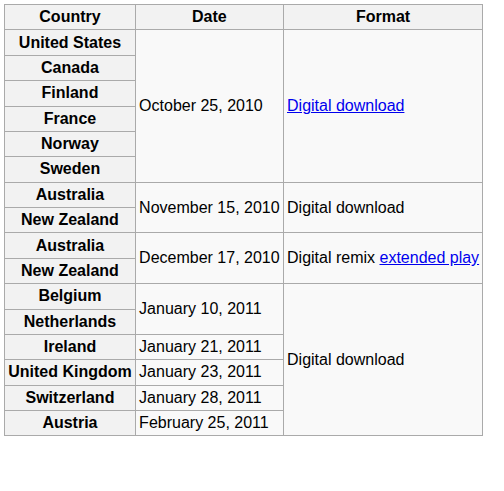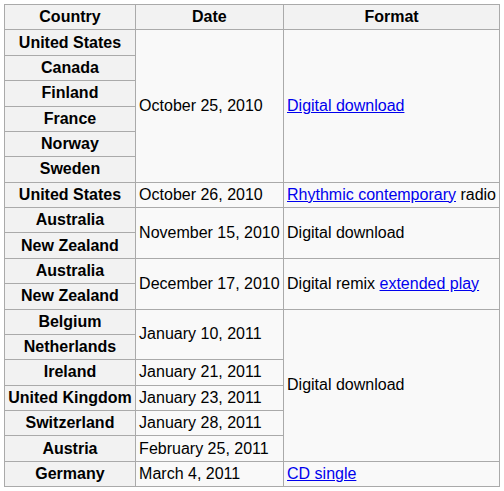 <table class="wikitable plainrowheaders">
 <tr>
 <th scope="col">Country</th>
 <th scope="col">Date</th>
 <th scope="col">Format</th>
 </tr>
 <tr>
 <th scope="row">United States</th>
 <td rowspan="6">October 25, 2010</td>
 <td rowspan="6"><a href='#'>Digital download</a></td>
 </tr>
 <tr>
 <th scope="row">Canada</th>
 </tr>
 <tr>
 <th scope="row">Finland</th>
 </tr>
 <tr>
 <th scope="row">France</th>
 </tr>
 <tr>
 <th scope="row">Norway</th>
 </tr>
 <tr>
 <th scope="row">Sweden</th>
+</tr>
+<tr>
+<th scope="row">United States</th>
+<td>October 26, 2010</td>
+<td><a href='#'>Rhythmic contemporary</a> radio</td>
 </tr>
 <tr>
 <th scope="row">Australia</th>
 <td rowspan="2">November 15, 2010</td>
 <td rowspan="2">Digital download</td>
 </tr>
 <tr>
 <th scope="row">New Zealand</th>
 </tr>
 <tr>
 <th scope="row">Australia</th>
 <td rowspan="2">December 17, 2010</td>
 <td rowspan="2">Digital remix <a href='#'>extended play</a></td>
 </tr>
 <tr>
 <th scope="row">New Zealand</th>
 </tr>
 <tr>
 <th scope="row">Belgium</th>
 <td rowspan="2">January 10, 2011</td>
 <td rowspan="6">Digital download</td>
 </tr>
 <tr>
 <th scope="row">Netherlands</th>
 </tr>
 <tr>
 <th scope="row">Ireland</th>
 <td>January 21, 2011</td>
 </tr>
 <tr>
 <th scope="row">United Kingdom</th>
 <td>January 23, 2011</td>
 </tr>
 <tr>
 <th scope="row">Switzerland</th>
 <td>January 28, 2011</td>
 </tr>
 <tr>
 <th scope="row">Austria</th>
 <td>February 25, 2011</td>
 </tr>
+<tr>
+<th scope="row">Germany</th>
+<td>March 4, 2011</td>
+<td><a href='#'>CD single</a></td>
+</tr>
 </table>
